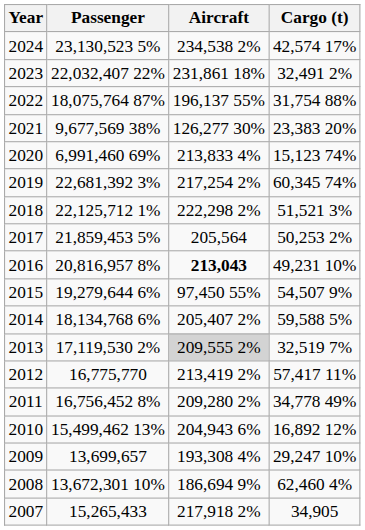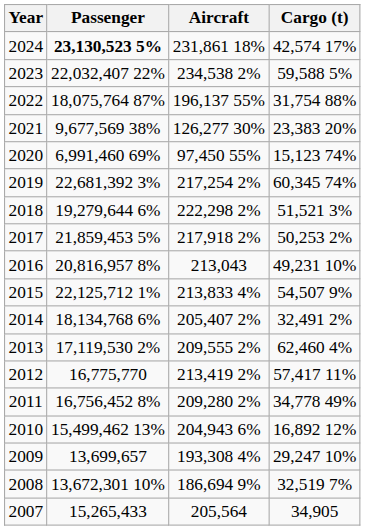 <table class="wikitable">
 <tr>
 <th>Year</th>
 <th style="text-align:center;">Passenger</th>
 <th>Aircraft</th>
 <th>Cargo (t)</th>
 </tr>
 <tr style="text-align:center;">
 <td>2024</td>
-<td style="text-align:center;">23,130,523  5%</td>
-<td>234,538  2%</td>
+<td style="text-align:center;"><strong>23,130,523  5%</strong></td>
+<td>231,861  18%</td>
 <td>42,574  17%</td>
 </tr>
 <tr style="text-align:center;">
 <td>2023</td>
 <td style="text-align:center;">22,032,407  22%</td>
-<td>231,861  18%</td>
-<td>32,491  2%</td>
+<td>234,538  2%</td>
+<td>59,588  5%</td>
 </tr>
 <tr style="text-align:center;">
 <td>2022</td>
 <td style="text-align:center;">18,075,764  87%</td>
 <td>196,137  55%</td>
 <td>31,754  88%</td>
 </tr>
 <tr style="text-align:center;">
 <td>2021</td>
 <td style="text-align:center;">9,677,569  38%</td>
 <td>126,277  30%</td>
 <td>23,383  20%</td>
 </tr>
 <tr style="text-align:center;">
 <td>2020</td>
 <td style="text-align:center;">6,991,460  69%</td>
-<td>213,833  4%</td>
+<td>97,450  55%</td>
 <td>15,123  74%</td>
 </tr>
 <tr style="text-align:center;">
 <td>2019</td>
 <td style="text-align:center;">22,681,392  3%</td>
 <td>217,254  2%</td>
 <td>60,345  74%</td>
 </tr>
 <tr style="text-align:center;">
 <td>2018</td>
-<td style="text-align:center;">22,125,712  1%</td>
+<td style="text-align:center;">19,279,644  6%</td>
 <td>222,298  2%</td>
 <td>51,521  3%</td>
 </tr>
 <tr style="text-align:center;">
 <td>2017</td>
 <td style="text-align:center;">21,859,453  5%</td>
-<td>205,564</td>
+<td>217,918  2%</td>
 <td>50,253  2%</td>
 </tr>
 <tr style="text-align:center;">
 <td>2016</td>
 <td style="text-align:center;">20,816,957  8%</td>
-<td><strong>213,043 </strong></td>
+<td>213,043 </td>
 <td>49,231  10%</td>
 </tr>
 <tr style="text-align:center;">
 <td>2015</td>
-<td style="text-align:center;">19,279,644  6%</td>
-<td>97,450  55%</td>
+<td style="text-align:center;">22,125,712  1%</td>
+<td>213,833  4%</td>
 <td>54,507  9%</td>
 </tr>
 <tr style="text-align:center;">
 <td>2014</td>
 <td style="text-align:center;">18,134,768  6%</td>
 <td>205,407  2%</td>
-<td>59,588  5%</td>
+<td>32,491  2%</td>
 </tr>
 <tr style="text-align:center;">
 <td>2013</td>
 <td style="text-align:center;">17,119,530  2%</td>
-<td style="background: lightgrey;">209,555  2%</td>
-<td>32,519  7%</td>
+<td>209,555  2%</td>
+<td>62,460  4%</td>
 </tr>
 <tr style="text-align:center;">
 <td>2012</td>
 <td style="text-align:center;">16,775,770 </td>
 <td>213,419  2%</td>
 <td>57,417  11%</td>
 </tr>
 <tr style="text-align:center;">
 <td>2011</td>
 <td style="text-align:center;">16,756,452  8%</td>
 <td>209,280  2%</td>
 <td>34,778  49%</td>
 </tr>
 <tr style="text-align:center;">
 <td>2010</td>
 <td style="text-align:center;">15,499,462  13%</td>
 <td>204,943  6%</td>
 <td>16,892  12%</td>
 </tr>
 <tr style="text-align:center;">
 <td>2009</td>
 <td style="text-align:center;">13,699,657 </td>
 <td>193,308  4%</td>
 <td>29,247  10%</td>
 </tr>
 <tr style="text-align:center;">
 <td>2008</td>
 <td style="text-align:center;">13,672,301  10%</td>
 <td>186,694  9%</td>
-<td>62,460  4%</td>
+<td>32,519  7%</td>
 </tr>
 <tr style="text-align:center;">
 <td>2007</td>
 <td style="text-align:center;">15,265,433</td>
-<td>217,918  2%</td>
+<td>205,564</td>
 <td>34,905</td>
 </tr>
 </table>
